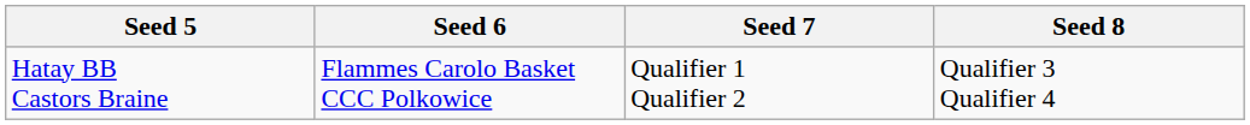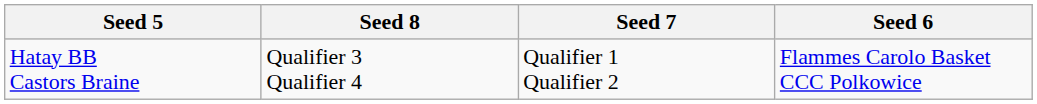 <table class="wikitable">
 <tr>
 <th width=180>Seed 5</th>
+<th width=180>Seed 8</th>
+<th width=180>Seed 7</th>
 <th width=180>Seed 6</th>
-<th width=180>Seed 7</th>
-<th width=180>Seed 8</th>
 </tr>
 <tr>
 <td> <a href='#'>Hatay BB</a><br> <a href='#'>Castors Braine</a></td>
+<td>Qualifier 3<br>Qualifier 4</td>
+<td>Qualifier 1<br> Qualifier 2</td>
 <td> <a href='#'>Flammes Carolo Basket</a><br> <a href='#'>CCC Polkowice</a></td>
-<td>Qualifier 1<br> Qualifier 2</td>
-<td>Qualifier 3<br>Qualifier 4</td>
 </tr>
 </table>
